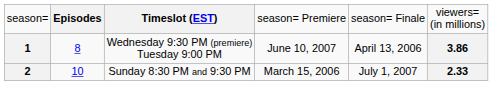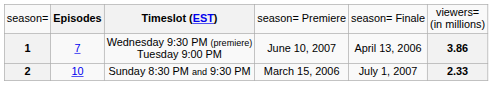 <table class="wikitable" border="1" style="text-align:center;">
 <tr>
 <td>season=</td>
 <th>Episodes</th>
 <th>Timeslot (<a href='#'>EST</a>)</th>
 <td>season= Premiere</td>
 <td>season= Finale</td>
 <td>viewers=<br>(in millions)</td>
 </tr>
 <tr>
 <th>1</th>
-<td><a href='#'>8</a></td>
+<td><a href='#'>7</a></td>
 <td>Wednesday 9:30 PM <small>(premiere)</small><br>Tuesday 9:00 PM</td>
 <td>June 10, 2007</td>
 <td>April 13, 2006</td>
 <th style="text-align:center">3.86</th>
 </tr>
 <tr style="background-color:#F9F9F9">
 <th>2</th>
 <td><a href='#'>10</a></td>
 <td>Sunday 8:30 PM <small>and</small> 9:30 PM</td>
 <td>March 15, 2006</td>
 <td>July 1, 2007</td>
 <th style="text-align:center">2.33</th>
 </tr>
 </table>
